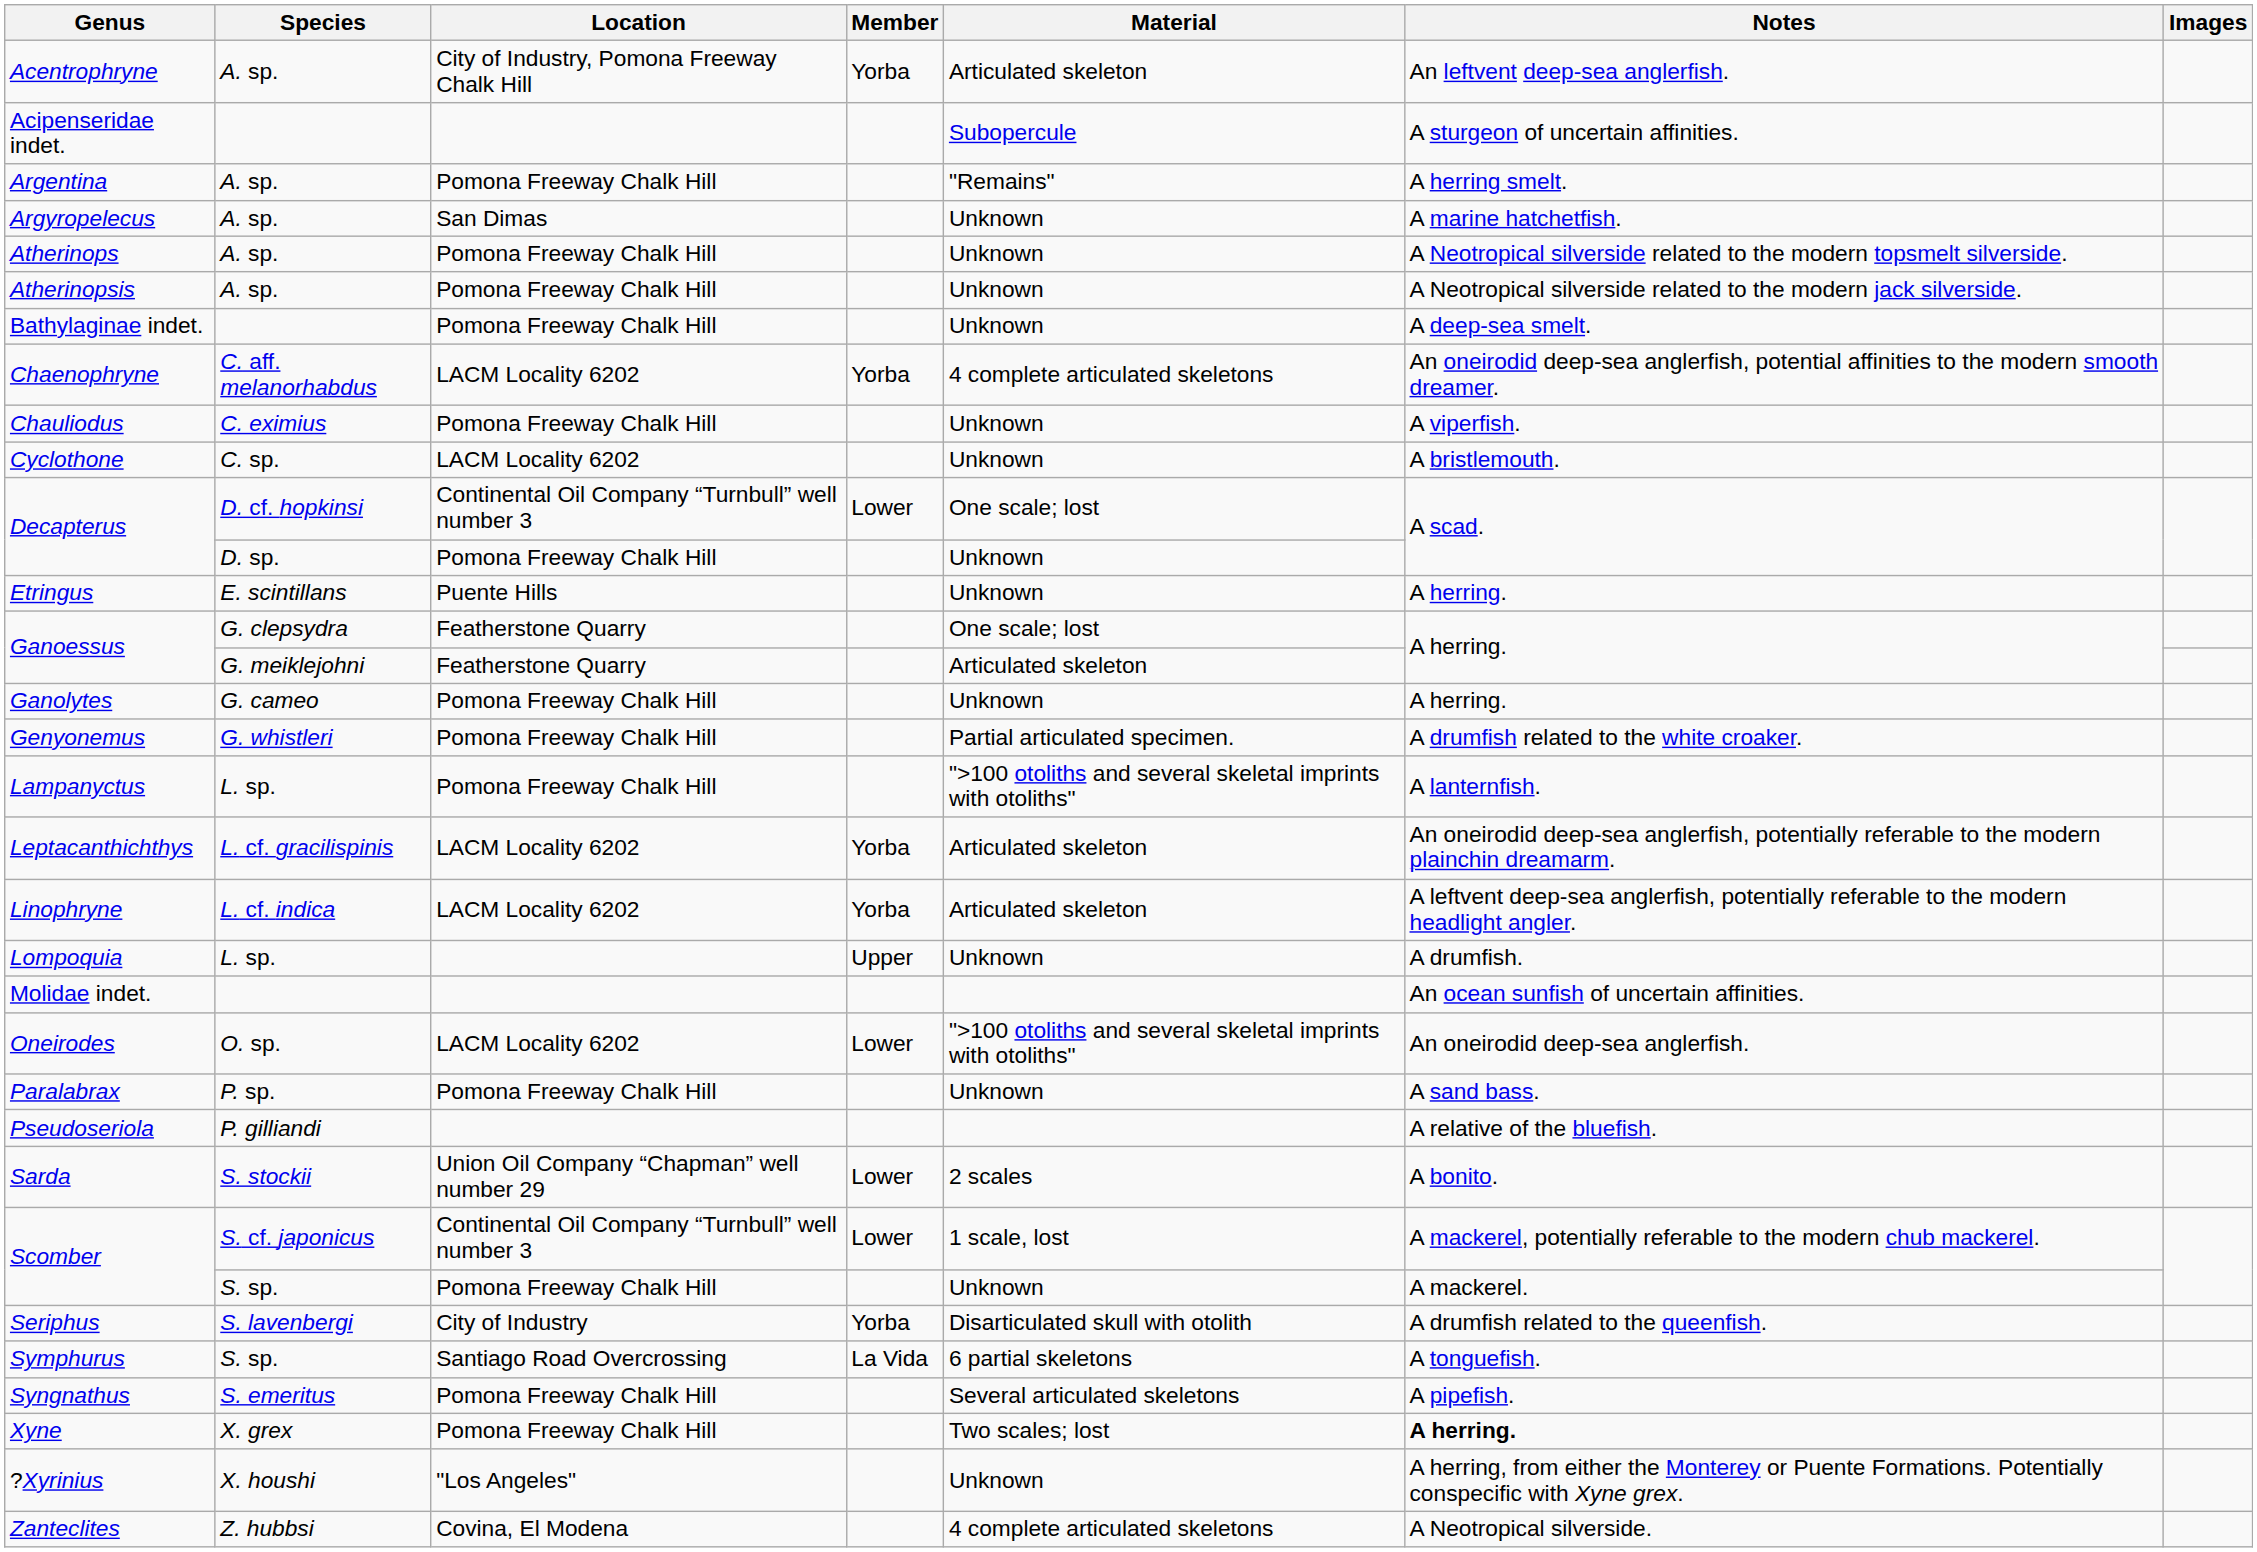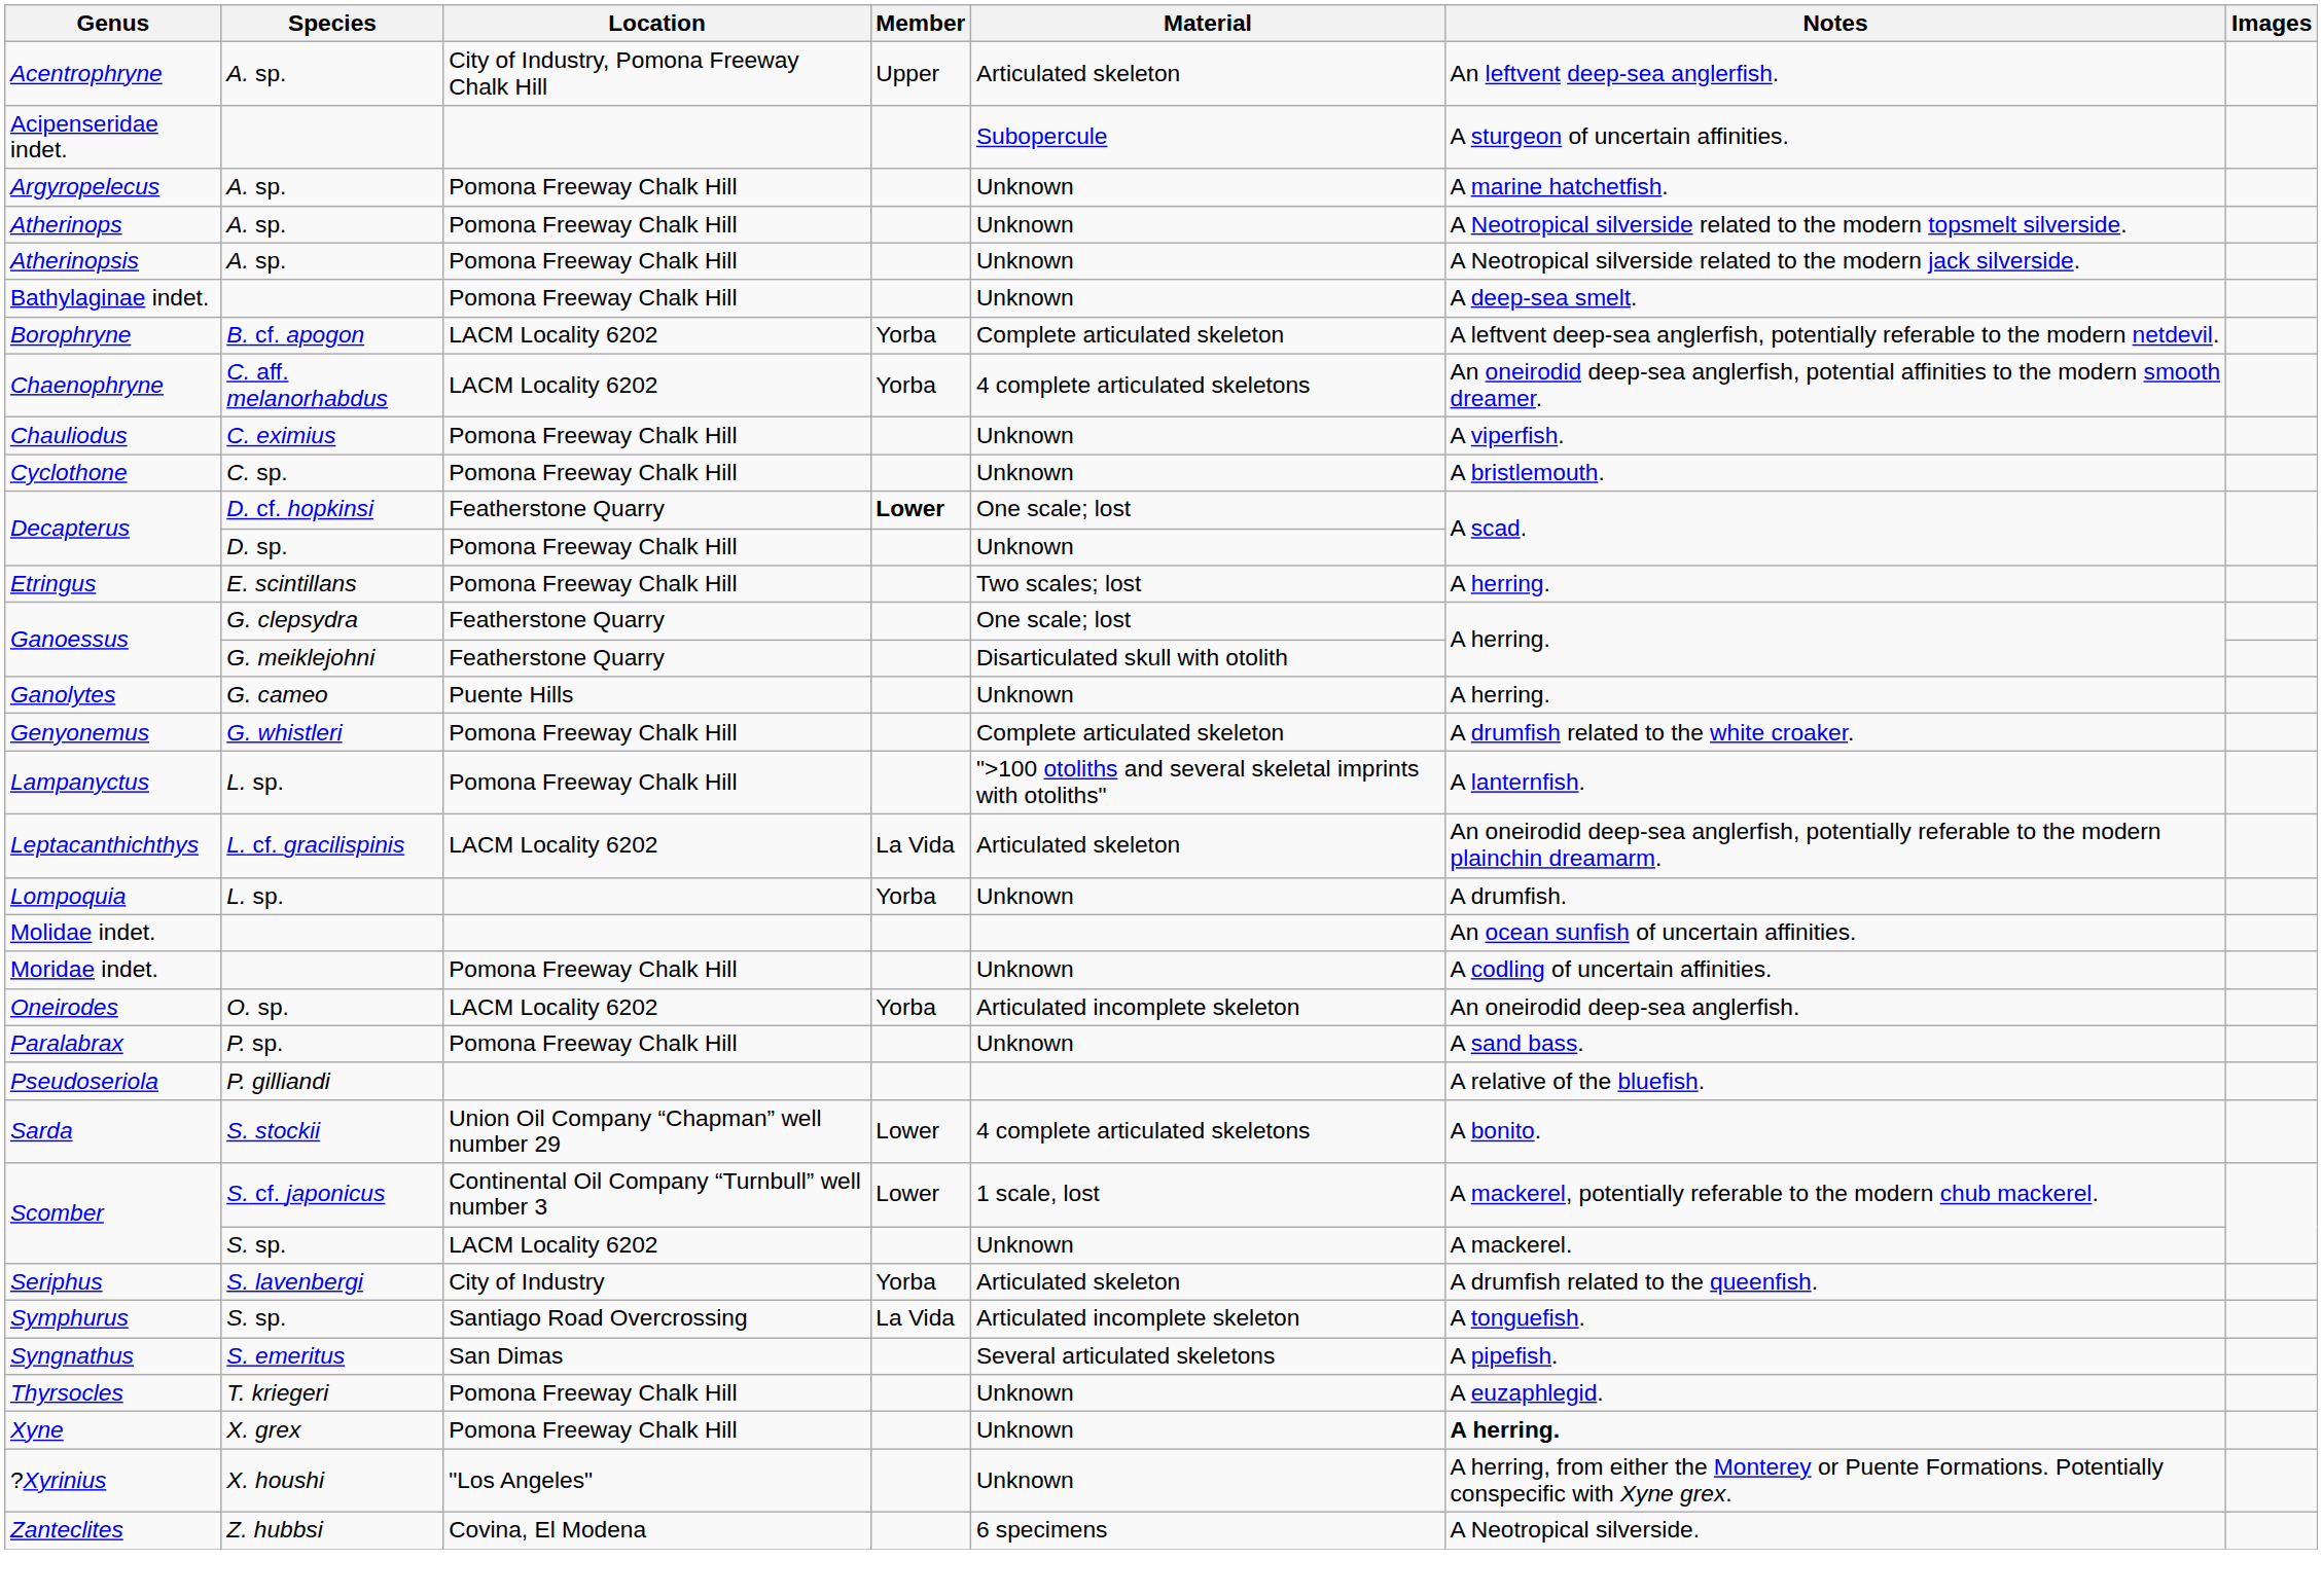 <table class="wikitable" width="100%" align="center">
 <tr>
 <th>Genus</th>
 <th>Species</th>
 <th>Location</th>
 <th>Member</th>
 <th>Material</th>
 <th>Notes</th>
 <th>Images</th>
 </tr>
 <tr>
 <td><em><a href='#'>Acentrophryne</a></em></td>
 <td><em>A.</em> sp.</td>
 <td>City of Industry, Pomona Freeway Chalk Hill</td>
-<td>Yorba</td>
+<td>Upper</td>
 <td>Articulated skeleton</td>
 <td>An <a href='#'>leftvent</a> <a href='#'>deep-sea anglerfish</a>.</td>
 <td></td>
 </tr>
 <tr>
 <td><a href='#'>Acipenseridae</a> indet.</td>
 <td></td>
 <td></td>
 <td></td>
 <td><a href='#'>Subopercule</a></td>
 <td>A <a href='#'>sturgeon</a> of uncertain affinities.</td>
 <td></td>
 </tr>
 <tr>
-<td><em><a href='#'>Argentina</a></em></td>
+<td><em><a href='#'>Argyropelecus</a></em></td>
 <td><em>A.</em> sp.</td>
 <td>Pomona Freeway Chalk Hill</td>
-<td></td>
-<td>"Remains"</td>
-<td>A <a href='#'>herring smelt</a>.</td>
-<td></td>
-</tr>
-<tr>
-<td><em><a href='#'>Argyropelecus</a></em></td>
-<td><em>A.</em> sp.</td>
-<td>San Dimas</td>
 <td></td>
 <td>Unknown</td>
 <td>A <a href='#'>marine hatchetfish</a>.</td>
 <td></td>
 </tr>
 <tr>
 <td><em><a href='#'>Atherinops</a></em></td>
 <td><em>A.</em> sp.</td>
 <td>Pomona Freeway Chalk Hill</td>
 <td></td>
 <td>Unknown</td>
 <td>A <a href='#'>Neotropical silverside</a> related to the modern <a href='#'>topsmelt silverside</a>.</td>
 <td></td>
 </tr>
 <tr>
 <td><em><a href='#'>Atherinopsis</a></em></td>
 <td><em>A.</em> sp.</td>
 <td>Pomona Freeway Chalk Hill</td>
 <td></td>
 <td>Unknown</td>
 <td>A Neotropical silverside related to the modern <a href='#'>jack silverside</a>.</td>
 <td></td>
 </tr>
 <tr>
 <td><a href='#'>Bathylaginae</a> indet.</td>
 <td></td>
 <td>Pomona Freeway Chalk Hill</td>
 <td></td>
 <td>Unknown</td>
 <td>A <a href='#'>deep-sea smelt</a>.</td>
 <td></td>
 </tr>
 <tr>
+<td><em><a href='#'>Borophryne</a></em></td>
+<td><a href='#'><em>B.</em> cf. <em>apogon</em></a></td>
+<td>LACM Locality 6202</td>
+<td>Yorba</td>
+<td>Complete articulated skeleton</td>
+<td>A leftvent deep-sea anglerfish, potentially referable to the modern <a href='#'>netdevil</a>.</td>
+<td></td>
+</tr>
+<tr>
 <td><em><a href='#'>Chaenophryne</a></em></td>
 <td><a href='#'><em>C.</em> aff. <em>melanorhabdus</em></a></td>
 <td>LACM Locality 6202</td>
 <td>Yorba</td>
 <td>4 complete articulated skeletons</td>
 <td>An <a href='#'>oneirodid</a> deep-sea anglerfish, potential affinities to the modern <a href='#'>smooth dreamer</a>.</td>
 <td></td>
 </tr>
 <tr>
 <td><em><a href='#'>Chauliodus</a></em></td>
 <td><em><a href='#'>C. eximius</a></em></td>
 <td>Pomona Freeway Chalk Hill</td>
 <td></td>
 <td>Unknown</td>
 <td>A <a href='#'>viperfish</a>.</td>
 <td></td>
 </tr>
 <tr>
 <td><em><a href='#'>Cyclothone</a></em></td>
 <td><em>C.</em> sp.</td>
-<td>LACM Locality 6202</td>
+<td>Pomona Freeway Chalk Hill</td>
 <td></td>
 <td>Unknown</td>
 <td>A <a href='#'>bristlemouth</a>.</td>
 <td></td>
 </tr>
 <tr>
 <td rowspan="2"><em><a href='#'>Decapterus</a></em></td>
 <td><a href='#'><em>D.</em> cf. <em>hopkinsi</em></a></td>
-<td>Continental Oil Company “Turnbull” well number 3</td>
-<td>Lower</td>
+<td>Featherstone Quarry</td>
+<td><strong>Lower</strong></td>
 <td>One scale; lost</td>
 <td rowspan="2">A <a href='#'>scad</a>.</td>
 <td rowspan="2"></td>
 </tr>
 <tr>
 <td><em>D.</em> sp.</td>
 <td>Pomona Freeway Chalk Hill</td>
 <td></td>
 <td>Unknown</td>
 </tr>
 <tr>
 <td><em><a href='#'>Etringus</a></em></td>
 <td><em>E. scintillans</em></td>
-<td>Puente Hills</td>
+<td>Pomona Freeway Chalk Hill</td>
 <td></td>
-<td>Unknown</td>
+<td>Two scales; lost</td>
 <td>A <a href='#'>herring</a>.</td>
 <td></td>
 </tr>
 <tr>
 <td rowspan="2"><em><a href='#'>Ganoessus</a></em></td>
 <td><em>G. clepsydra</em></td>
 <td>Featherstone Quarry</td>
 <td></td>
 <td>One scale; lost</td>
 <td rowspan="2">A herring.</td>
 <td></td>
 </tr>
 <tr>
 <td><em>G. meiklejohni</em></td>
 <td>Featherstone Quarry</td>
 <td></td>
-<td>Articulated skeleton</td>
+<td>Disarticulated skull with otolith</td>
 <td></td>
 </tr>
 <tr>
 <td><em><a href='#'>Ganolytes</a></em></td>
 <td><em>G. cameo</em></td>
-<td>Pomona Freeway Chalk Hill</td>
+<td>Puente Hills</td>
 <td></td>
 <td>Unknown</td>
 <td>A herring.</td>
 <td></td>
 </tr>
 <tr>
 <td><em><a href='#'>Genyonemus</a></em></td>
 <td><em><a href='#'>G. whistleri</a></em></td>
 <td>Pomona Freeway Chalk Hill</td>
 <td></td>
-<td>Partial articulated specimen.</td>
+<td>Complete articulated skeleton</td>
 <td>A <a href='#'>drumfish</a> related to the <a href='#'>white croaker</a>.</td>
 <td></td>
 </tr>
 <tr>
 <td><em><a href='#'>Lampanyctus</a></em></td>
 <td><em>L.</em> sp.</td>
 <td>Pomona Freeway Chalk Hill</td>
 <td></td>
 <td>">100 <a href='#'>otoliths</a> and several skeletal imprints with otoliths"</td>
 <td>A <a href='#'>lanternfish</a>.</td>
 <td></td>
 </tr>
 <tr>
 <td><em><a href='#'>Leptacanthichthys</a></em></td>
 <td><a href='#'><em>L.</em> cf. <em>gracilispinis</em></a></td>
 <td>LACM Locality 6202</td>
-<td>Yorba</td>
+<td>La Vida</td>
 <td>Articulated skeleton</td>
 <td>An oneirodid deep-sea anglerfish, potentially referable to the modern <a href='#'>plainchin dreamarm</a>.</td>
-<td></td>
-</tr>
-<tr>
-<td><em><a href='#'>Linophryne</a></em></td>
-<td><a href='#'><em>L.</em> cf. <em>indica</em></a></td>
-<td>LACM Locality 6202</td>
-<td>Yorba</td>
-<td>Articulated skeleton</td>
-<td>A leftvent deep-sea anglerfish, potentially referable to the modern <a href='#'>headlight angler</a>.</td>
 <td></td>
 </tr>
 <tr>
 <td><em><a href='#'>Lompoquia</a></em></td>
 <td><em>L.</em> sp.</td>
 <td></td>
-<td>Upper</td>
+<td>Yorba</td>
 <td>Unknown</td>
 <td>A drumfish.</td>
 <td></td>
 </tr>
 <tr>
 <td><a href='#'>Molidae</a> indet.</td>
 <td></td>
 <td></td>
 <td></td>
 <td></td>
 <td>An <a href='#'>ocean sunfish</a> of uncertain affinities.</td>
 <td></td>
 </tr>
 <tr>
+<td><a href='#'>Moridae</a> indet.</td>
+<td></td>
+<td>Pomona Freeway Chalk Hill</td>
+<td></td>
+<td>Unknown</td>
+<td>A <a href='#'>codling</a> of uncertain affinities.</td>
+<td></td>
+</tr>
+<tr>
 <td><em><a href='#'>Oneirodes</a></em></td>
 <td><em>O.</em> sp.</td>
 <td>LACM Locality 6202</td>
-<td>Lower</td>
-<td>">100 <a href='#'>otoliths</a> and several skeletal imprints with otoliths"</td>
+<td>Yorba</td>
+<td>Articulated incomplete skeleton</td>
 <td>An oneirodid deep-sea anglerfish.</td>
 <td></td>
 </tr>
 <tr>
 <td><em><a href='#'>Paralabrax</a></em></td>
 <td><em>P.</em> sp.</td>
 <td>Pomona Freeway Chalk Hill</td>
 <td></td>
 <td>Unknown</td>
 <td>A <a href='#'>sand bass</a>.</td>
 <td></td>
 </tr>
 <tr>
 <td><em><a href='#'>Pseudoseriola</a></em></td>
 <td><em>P. gilliandi</em></td>
 <td></td>
 <td></td>
 <td></td>
 <td>A relative of the <a href='#'>bluefish</a>.</td>
 <td></td>
 </tr>
 <tr>
 <td><em><a href='#'>Sarda</a></em></td>
 <td><em><a href='#'>S. stockii</a></em></td>
 <td>Union Oil Company “Chapman” well number 29</td>
 <td>Lower</td>
-<td>2 scales</td>
+<td>4 complete articulated skeletons</td>
 <td>A <a href='#'>bonito</a>.</td>
 <td></td>
 </tr>
 <tr>
 <td rowspan="2"><em><a href='#'>Scomber</a></em></td>
 <td><a href='#'><em>S.</em> cf. <em>japonicus</em></a></td>
 <td>Continental Oil Company “Turnbull” well number 3</td>
 <td>Lower</td>
 <td>1 scale, lost</td>
 <td>A <a href='#'>mackerel</a>, potentially referable to the modern <a href='#'>chub mackerel</a>.</td>
 <td rowspan="2"></td>
 </tr>
 <tr>
 <td><em>S.</em> sp.</td>
-<td>Pomona Freeway Chalk Hill</td>
+<td>LACM Locality 6202</td>
 <td></td>
 <td>Unknown</td>
 <td>A mackerel.</td>
 </tr>
 <tr>
 <td><em><a href='#'>Seriphus</a></em></td>
 <td><em><a href='#'>S. lavenbergi</a></em></td>
 <td>City of Industry</td>
 <td>Yorba</td>
-<td>Disarticulated skull with otolith</td>
+<td>Articulated skeleton</td>
 <td>A drumfish related to the <a href='#'>queenfish</a>.</td>
 <td></td>
 </tr>
 <tr>
 <td><em><a href='#'>Symphurus</a></em></td>
 <td><em>S.</em> sp.</td>
 <td>Santiago Road Overcrossing</td>
 <td>La Vida</td>
-<td>6 partial skeletons</td>
+<td>Articulated incomplete skeleton</td>
 <td>A <a href='#'>tonguefish</a>.</td>
 <td></td>
 </tr>
 <tr>
 <td><em><a href='#'>Syngnathus</a></em></td>
 <td><em><a href='#'>S. emeritus</a></em></td>
-<td>Pomona Freeway Chalk Hill</td>
+<td>San Dimas</td>
 <td></td>
 <td>Several articulated skeletons</td>
 <td>A <a href='#'>pipefish</a>.</td>
+<td></td>
+</tr>
+<tr>
+<td><em><a href='#'>Thyrsocles</a></em></td>
+<td><em>T. kriegeri</em></td>
+<td>Pomona Freeway Chalk Hill</td>
+<td></td>
+<td>Unknown</td>
+<td>A <a href='#'>euzaphlegid</a>.</td>
 <td></td>
 </tr>
 <tr>
 <td><em><a href='#'>Xyne</a></em></td>
 <td><em>X. grex</em></td>
 <td>Pomona Freeway Chalk Hill</td>
 <td></td>
-<td>Two scales; lost</td>
+<td>Unknown</td>
 <td><strong>A herring.</strong></td>
 <td></td>
 </tr>
 <tr>
 <td>?<em><a href='#'>Xyrinius</a></em></td>
 <td><em>X. houshi</em></td>
 <td>"Los Angeles"</td>
 <td></td>
 <td>Unknown</td>
 <td>A herring, from either the <a href='#'>Monterey</a> or Puente Formations. Potentially conspecific with <em>Xyne grex</em>.</td>
 <td></td>
 </tr>
 <tr>
 <td><em><a href='#'>Zanteclites</a></em></td>
 <td><em>Z. hubbsi</em></td>
 <td>Covina, El Modena</td>
 <td></td>
-<td>4 complete articulated skeletons</td>
+<td>6 specimens</td>
 <td>A Neotropical silverside.</td>
 <td></td>
 </tr>
 </table>
